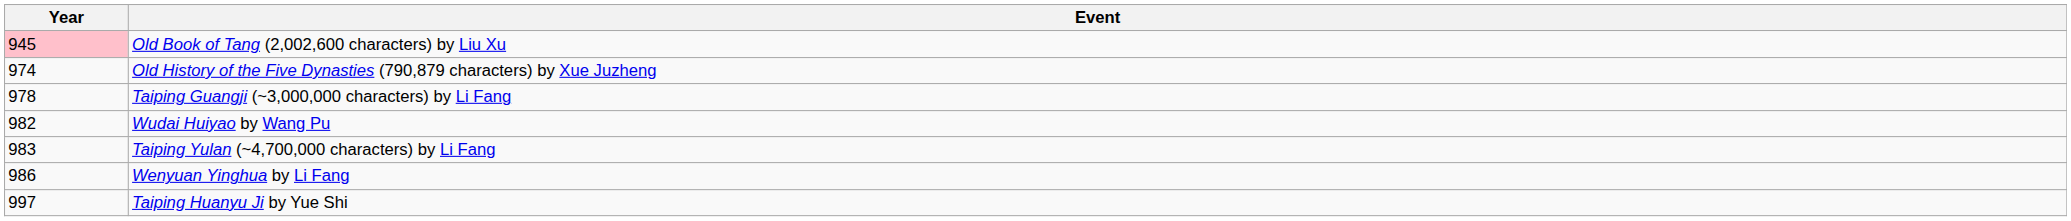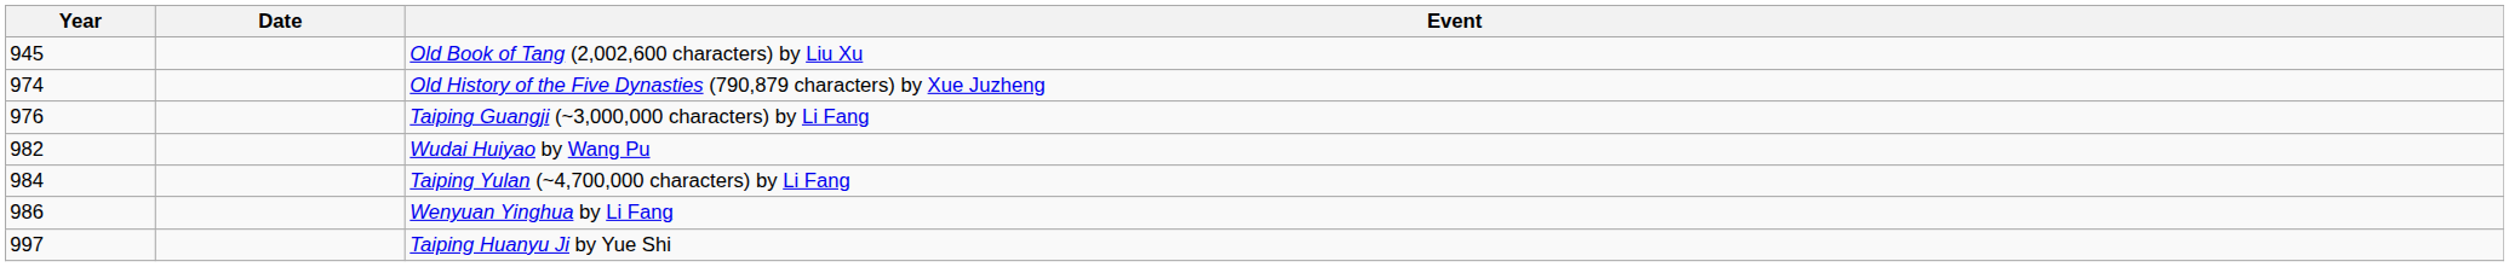 <table class="wikitable" style="width:100%;">
 <tr>
 <th style="width:6%">Year</th>
+<th style="width:10%">Date</th>
 <th>Event</th>
 </tr>
 <tr>
-<td style="background: pink;">945</td>
+<td>945</td>
+<td></td>
 <td><em><a href='#'>Old Book of Tang</a></em> (2,002,600 characters) by <a href='#'>Liu Xu</a></td>
 </tr>
 <tr>
 <td>974</td>
+<td></td>
 <td><em><a href='#'>Old History of the Five Dynasties</a></em> (790,879 characters) by <a href='#'>Xue Juzheng</a></td>
 </tr>
 <tr>
-<td>978</td>
+<td>976</td>
+<td></td>
 <td><em><a href='#'>Taiping Guangji</a></em> (~3,000,000 characters) by <a href='#'>Li Fang</a></td>
 </tr>
 <tr>
 <td>982</td>
+<td></td>
 <td><em><a href='#'>Wudai Huiyao</a></em> by <a href='#'>Wang Pu</a></td>
 </tr>
 <tr>
-<td>983</td>
+<td>984</td>
+<td></td>
 <td><em><a href='#'>Taiping Yulan</a></em> (~4,700,000 characters) by <a href='#'>Li Fang</a></td>
 </tr>
 <tr>
 <td>986</td>
+<td></td>
 <td><em><a href='#'>Wenyuan Yinghua</a></em> by <a href='#'>Li Fang</a></td>
 </tr>
 <tr>
 <td>997</td>
+<td></td>
 <td><em><a href='#'>Taiping Huanyu Ji</a></em> by Yue Shi</td>
 </tr>
 </table>
